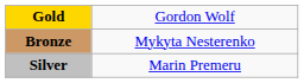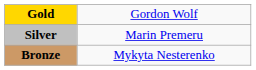 <table class="wikitable" style="text-align:center; " width="35%">
 <tr>
 <td bgcolor="gold"><strong>Gold</strong></td>
 <td><a href='#'>Gordon Wolf</a><br>  <small><em></em></small></td>
 </tr>
 <tr>
+<td bgcolor="silver"><strong>Silver</strong></td>
+<td><a href='#'>Marin Premeru</a><br>  <small><em></em></small></td>
+</tr>
+<tr>
 <td bgcolor="CC9966"><strong>Bronze</strong></td>
 <td><a href='#'>Mykyta Nesterenko</a><br>  <small><em></em></small></td>
 </tr>
-<tr>
-<td bgcolor="silver"><strong>Silver</strong></td>
-<td><a href='#'>Marin Premeru</a><br>  <small><em></em></small></td>
-</tr>
 </table>
